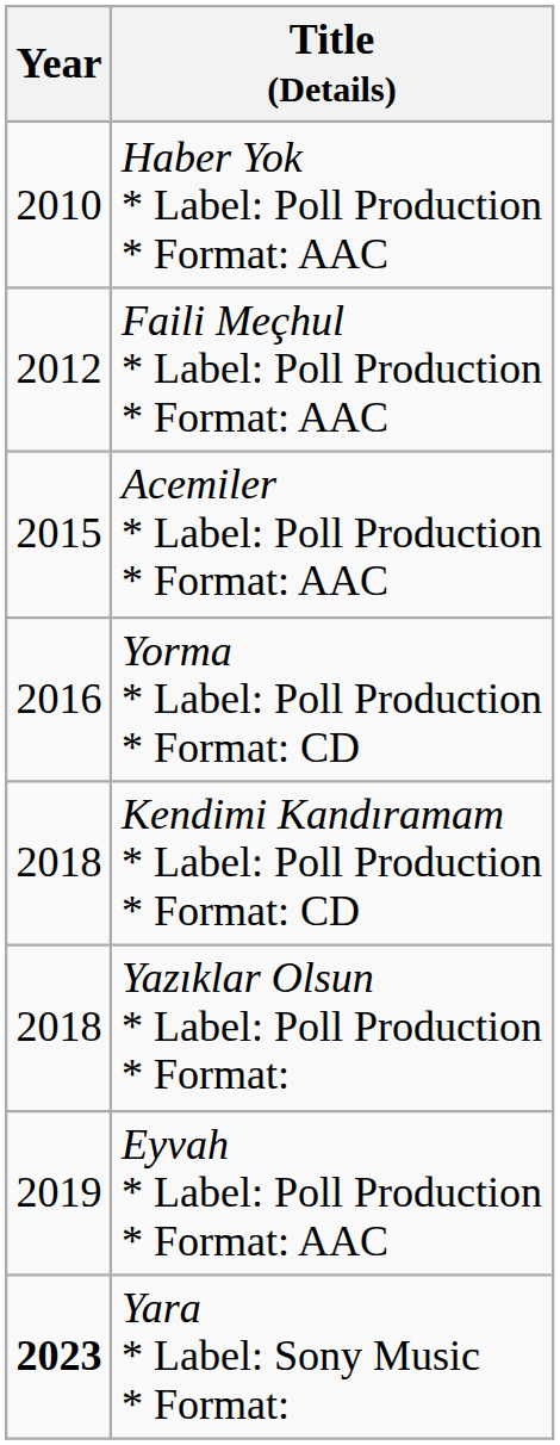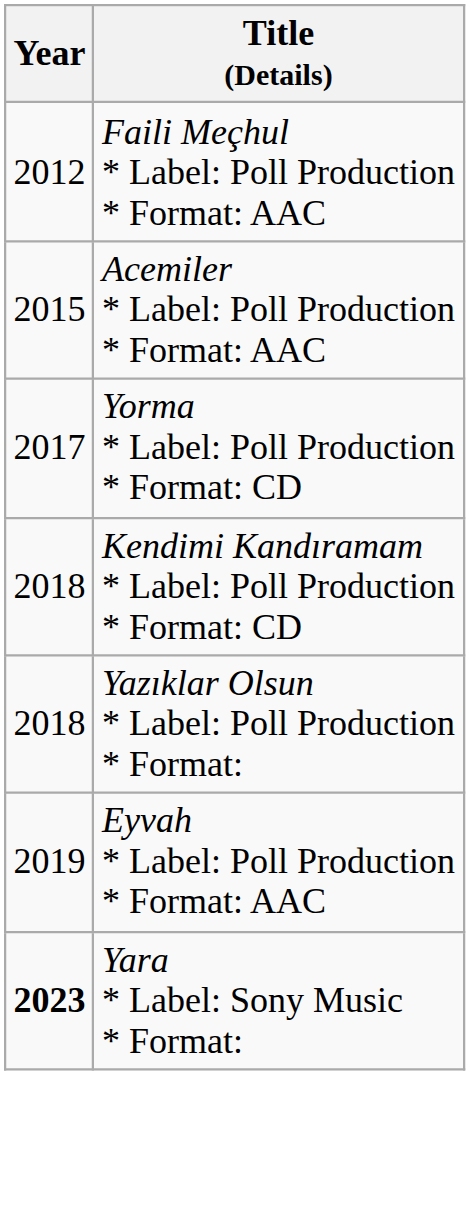 <table class="wikitable">
 <tr>
 <th>Year</th>
 <th>Title<br><small>(Details)</small></th>
-</tr>
-<tr>
-<td>2010</td>
-<td><em>Haber Yok</em><br>* Label: Poll Production<br>* Format: AAC</td>
 </tr>
 <tr>
 <td>2012</td>
 <td><em>Faili Meçhul</em><br>* Label: Poll Production<br>* Format: AAC</td>
 </tr>
 <tr>
 <td>2015</td>
 <td><em>Acemiler</em><br>* Label: Poll Production<br>* Format: AAC</td>
 </tr>
 <tr>
-<td>2016</td>
+<td>2017</td>
 <td><em>Yorma</em><br>* Label: Poll Production<br>* Format: CD</td>
 </tr>
 <tr>
 <td>2018</td>
 <td><em>Kendimi Kandıramam</em><br>* Label: Poll Production<br>* Format: CD</td>
 </tr>
 <tr>
 <td>2018</td>
 <td><em>Yazıklar Olsun</em><br>* Label: Poll Production<br>* Format:</td>
 </tr>
 <tr>
 <td>2019</td>
 <td><em>Eyvah</em><br>* Label: Poll Production<br>* Format: AAC</td>
 </tr>
 <tr>
 <td><strong>2023</strong></td>
 <td><em>Yara</em><br>* Label: Sony Music<br>* Format:</td>
 </tr>
 </table>
